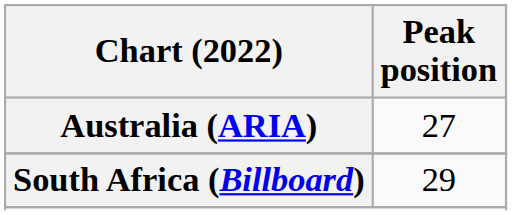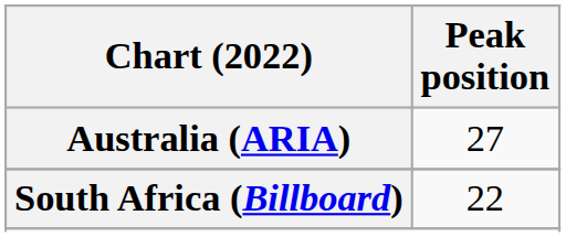 <table class="wikitable sortable plainrowheaders" style="text-align:center">
 <tr>
 <th scope="col">Chart (2022)</th>
 <th scope="col">Peak<br>position</th>
 </tr>
 <tr>
 <th scope="row">Australia (<a href='#'>ARIA</a>)</th>
 <td>27</td>
 </tr>
 <tr>
 </tr>
 <tr>
 </tr>
 <tr>
 </tr>
 <tr>
 </tr>
 <tr>
 <th scope="row">South Africa (<em><a href='#'>Billboard</a></em>)</th>
-<td>29</td>
+<td>22</td>
 </tr>
 <tr>
 </tr>
 <tr>
 </tr>
 </table>
